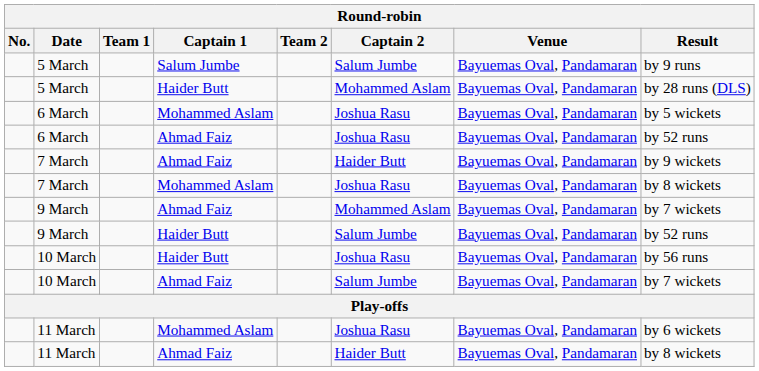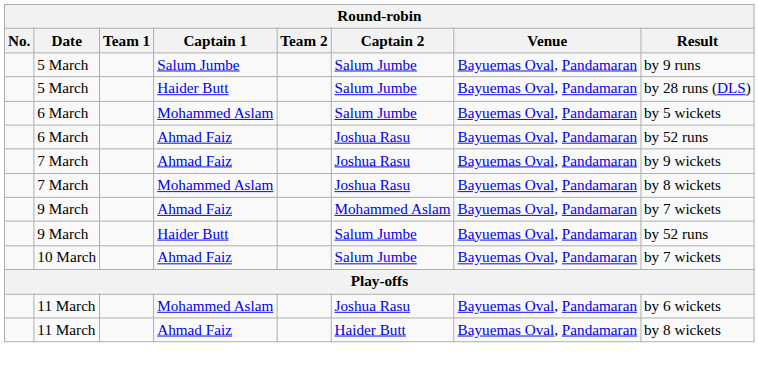 <table class="wikitable">
 <tr>
 <th colspan="8">Round-robin</th>
 </tr>
 <tr>
 <th>No.</th>
 <th>Date</th>
 <th>Team 1</th>
 <th>Captain 1</th>
 <th>Team 2</th>
 <th>Captain 2</th>
 <th>Venue</th>
 <th>Result</th>
 </tr>
 <tr>
 <td></td>
 <td>5 March</td>
 <td></td>
 <td><a href='#'>Salum Jumbe</a></td>
 <td></td>
 <td><a href='#'>Salum Jumbe</a></td>
 <td><a href='#'>Bayuemas Oval</a>, <a href='#'>Pandamaran</a></td>
 <td> by 9 runs</td>
 </tr>
 <tr>
 <td></td>
 <td>5 March</td>
 <td></td>
 <td><a href='#'>Haider Butt</a></td>
 <td></td>
-<td><a href='#'>Mohammed Aslam</a></td>
+<td><a href='#'>Salum Jumbe</a></td>
 <td><a href='#'>Bayuemas Oval</a>, <a href='#'>Pandamaran</a></td>
 <td> by 28 runs (<a href='#'>DLS</a>)</td>
 </tr>
 <tr>
 <td></td>
 <td>6 March</td>
 <td></td>
 <td><a href='#'>Mohammed Aslam</a></td>
 <td></td>
-<td><a href='#'>Joshua Rasu</a></td>
+<td><a href='#'>Salum Jumbe</a></td>
 <td><a href='#'>Bayuemas Oval</a>, <a href='#'>Pandamaran</a></td>
 <td> by 5 wickets</td>
 </tr>
 <tr>
 <td></td>
 <td>6 March</td>
 <td></td>
 <td><a href='#'>Ahmad Faiz</a></td>
 <td></td>
 <td><a href='#'>Joshua Rasu</a></td>
 <td><a href='#'>Bayuemas Oval</a>, <a href='#'>Pandamaran</a></td>
 <td> by 52 runs</td>
 </tr>
 <tr>
 <td></td>
 <td>7 March</td>
 <td></td>
 <td><a href='#'>Ahmad Faiz</a></td>
 <td></td>
-<td><a href='#'>Haider Butt</a></td>
+<td><a href='#'>Joshua Rasu</a></td>
 <td><a href='#'>Bayuemas Oval</a>, <a href='#'>Pandamaran</a></td>
 <td> by 9 wickets</td>
 </tr>
 <tr>
 <td></td>
 <td>7 March</td>
 <td></td>
 <td><a href='#'>Mohammed Aslam</a></td>
 <td></td>
 <td><a href='#'>Joshua Rasu</a></td>
 <td><a href='#'>Bayuemas Oval</a>, <a href='#'>Pandamaran</a></td>
 <td> by 8 wickets</td>
 </tr>
 <tr>
 <td></td>
 <td>9 March</td>
 <td></td>
 <td><a href='#'>Ahmad Faiz</a></td>
 <td></td>
 <td><a href='#'>Mohammed Aslam</a></td>
 <td><a href='#'>Bayuemas Oval</a>, <a href='#'>Pandamaran</a></td>
 <td> by 7 wickets</td>
 </tr>
 <tr>
 <td></td>
 <td>9 March</td>
 <td></td>
 <td><a href='#'>Haider Butt</a></td>
 <td></td>
 <td><a href='#'>Salum Jumbe</a></td>
 <td><a href='#'>Bayuemas Oval</a>, <a href='#'>Pandamaran</a></td>
 <td> by 52 runs</td>
 </tr>
 <tr>
 <td></td>
 <td>10 March</td>
 <td></td>
-<td><a href='#'>Haider Butt</a></td>
-<td></td>
-<td><a href='#'>Joshua Rasu</a></td>
-<td><a href='#'>Bayuemas Oval</a>, <a href='#'>Pandamaran</a></td>
-<td> by 56 runs</td>
-</tr>
-<tr>
-<td></td>
-<td>10 March</td>
-<td></td>
 <td><a href='#'>Ahmad Faiz</a></td>
 <td></td>
 <td><a href='#'>Salum Jumbe</a></td>
 <td><a href='#'>Bayuemas Oval</a>, <a href='#'>Pandamaran</a></td>
 <td> by 7 wickets</td>
 </tr>
 <tr>
 <th colspan="8">Play-offs</th>
 </tr>
 <tr>
 <td></td>
 <td>11 March</td>
 <td></td>
 <td><a href='#'>Mohammed Aslam</a></td>
 <td></td>
 <td><a href='#'>Joshua Rasu</a></td>
 <td><a href='#'>Bayuemas Oval</a>, <a href='#'>Pandamaran</a></td>
 <td> by 6 wickets</td>
 </tr>
 <tr>
 <td></td>
 <td>11 March</td>
 <td></td>
 <td><a href='#'>Ahmad Faiz</a></td>
 <td></td>
 <td><a href='#'>Haider Butt</a></td>
 <td><a href='#'>Bayuemas Oval</a>, <a href='#'>Pandamaran</a></td>
 <td> by 8 wickets</td>
 </tr>
 </table>
